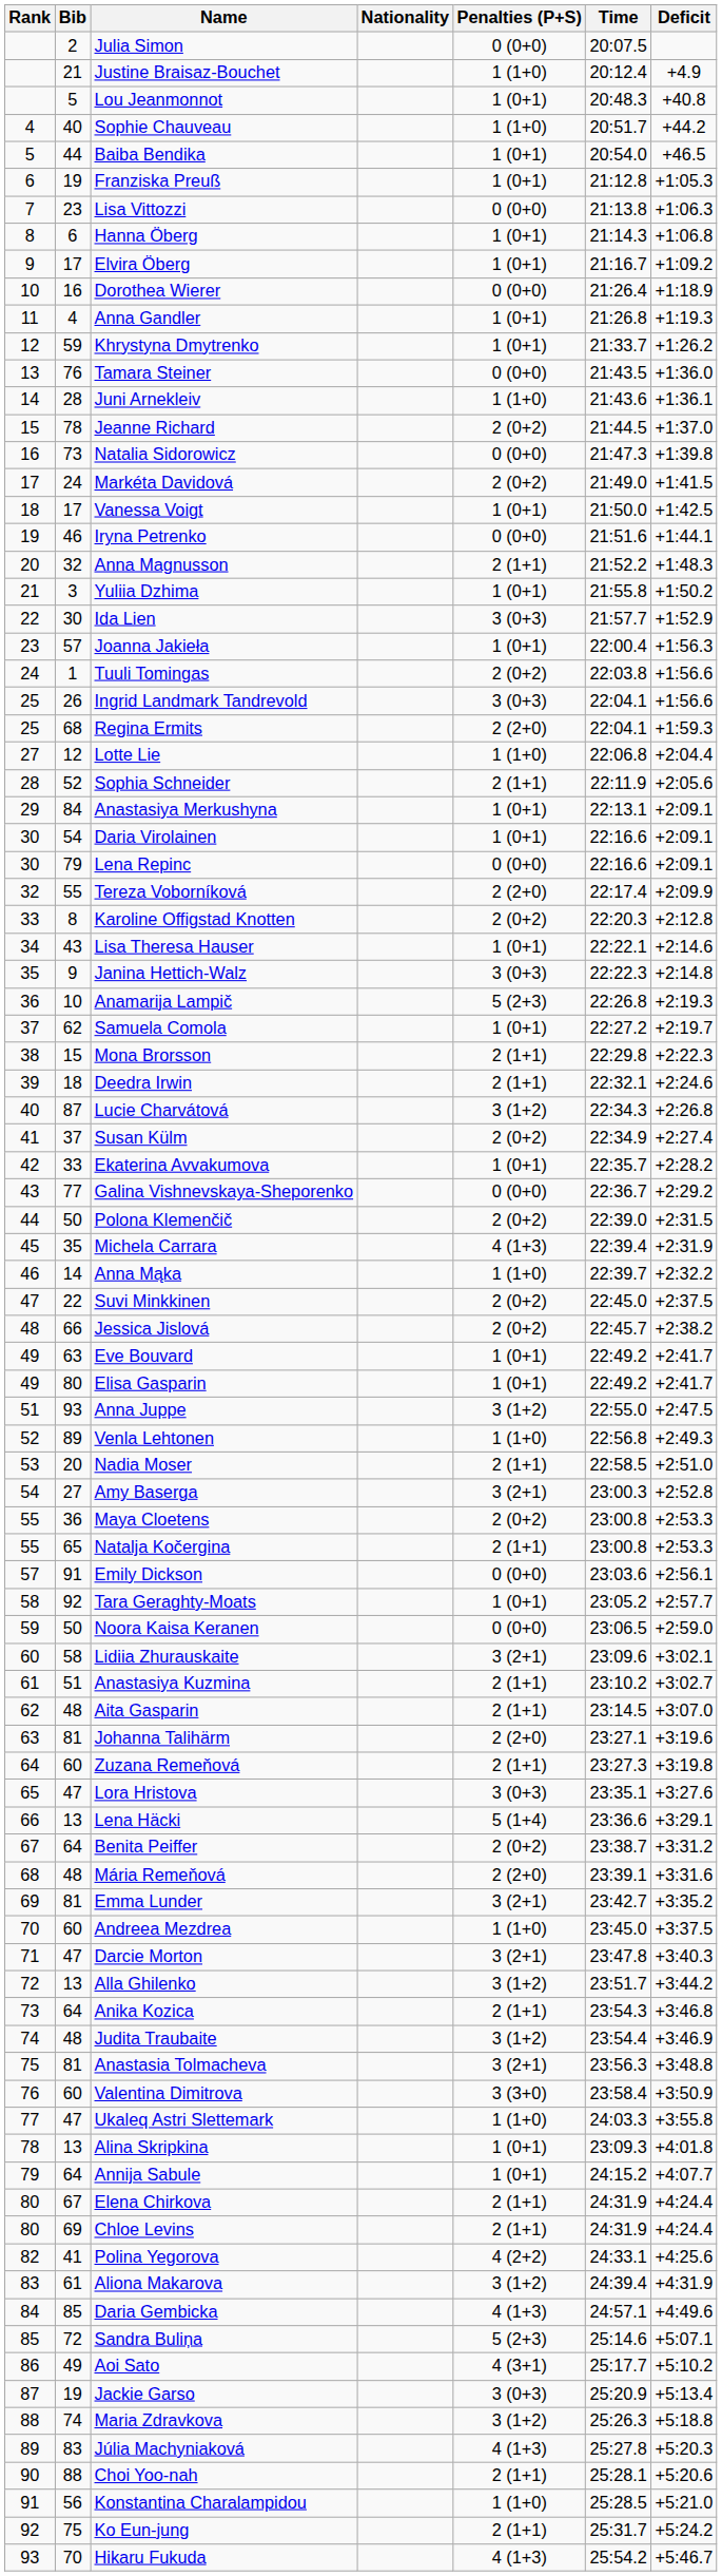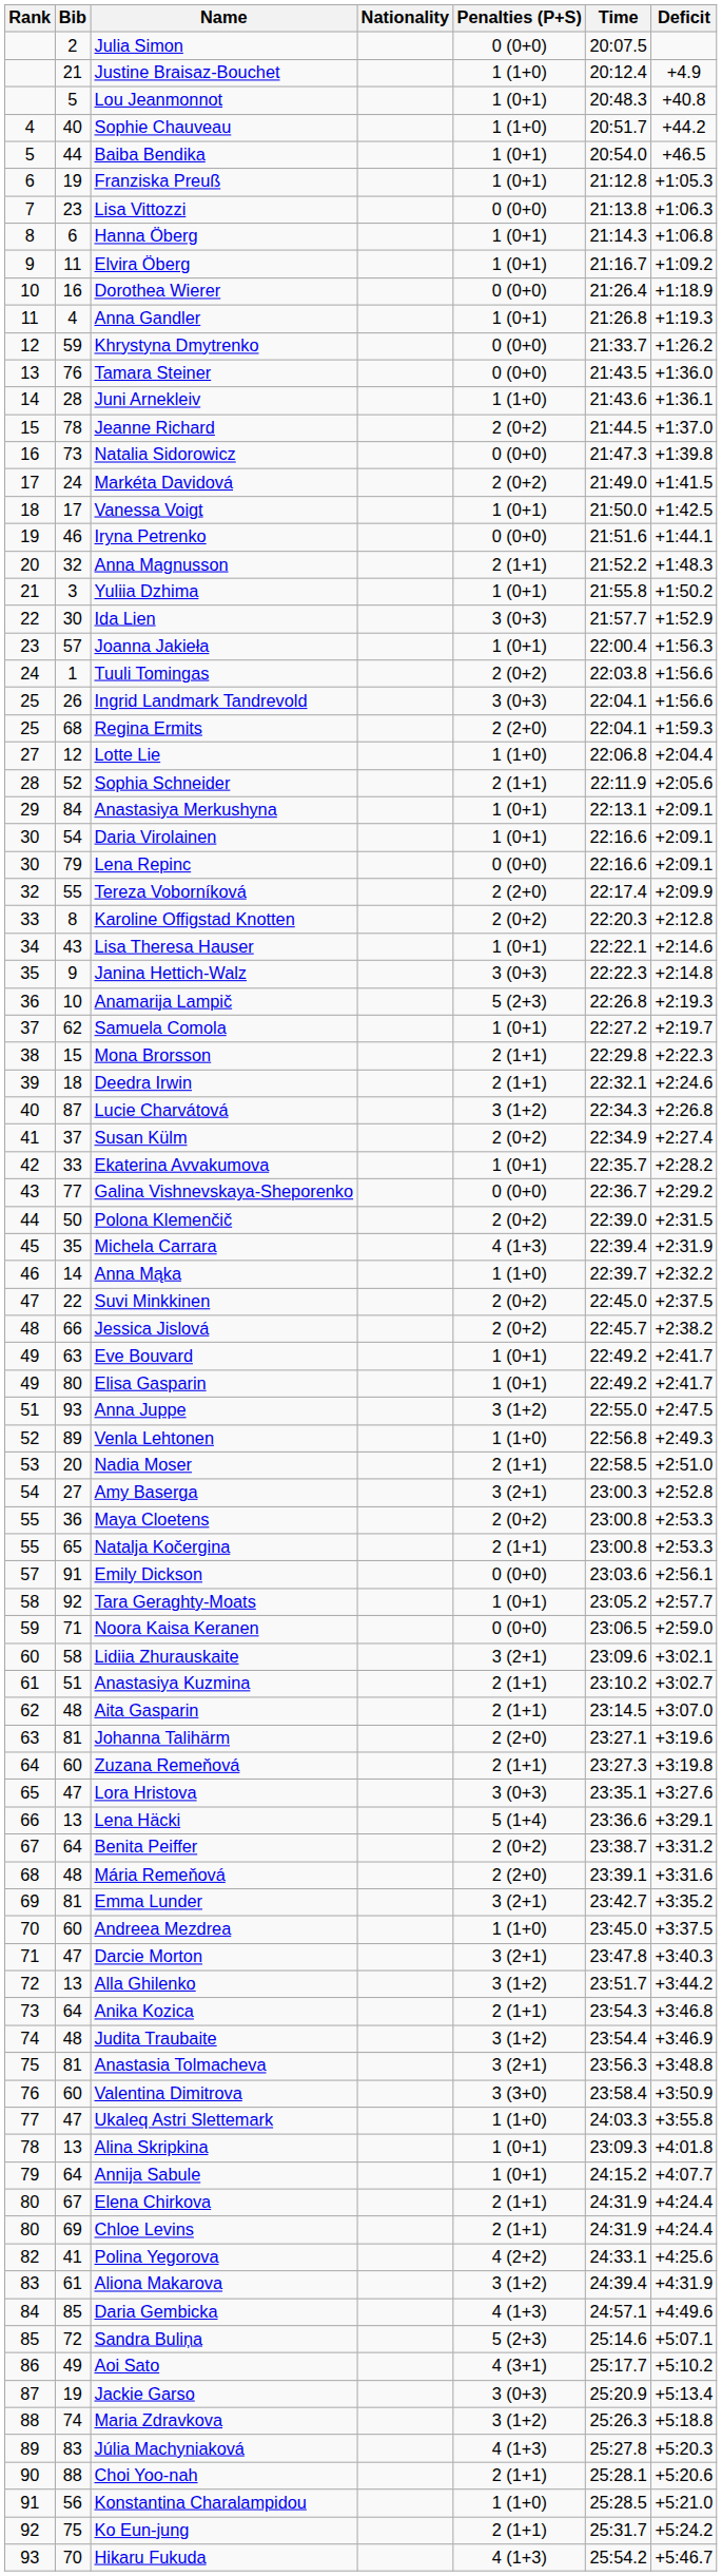 <table class="wikitable sortable" style="text-align:center">
 <tr>
 <th>Rank</th>
 <th>Bib</th>
 <th>Name</th>
 <th>Nationality</th>
 <th>Penalties (P+S)</th>
 <th>Time</th>
 <th>Deficit</th>
 </tr>
 <tr>
 <td></td>
 <td>2</td>
 <td align=left><a href='#'>Julia Simon</a></td>
 <td align=left></td>
 <td>0 (0+0)</td>
 <td>20:07.5</td>
 <td></td>
 </tr>
 <tr>
 <td></td>
 <td>21</td>
 <td align=left><a href='#'>Justine Braisaz-Bouchet</a></td>
 <td align=left></td>
 <td>1 (1+0)</td>
 <td>20:12.4</td>
 <td>+4.9</td>
 </tr>
 <tr>
 <td></td>
 <td>5</td>
 <td align=left><a href='#'>Lou Jeanmonnot</a></td>
 <td align=left></td>
 <td>1 (0+1)</td>
 <td>20:48.3</td>
 <td>+40.8</td>
 </tr>
 <tr>
 <td>4</td>
 <td>40</td>
 <td align=left><a href='#'>Sophie Chauveau</a></td>
 <td align=left></td>
 <td>1 (1+0)</td>
 <td>20:51.7</td>
 <td>+44.2</td>
 </tr>
 <tr>
 <td>5</td>
 <td>44</td>
 <td align=left><a href='#'>Baiba Bendika</a></td>
 <td align=left></td>
 <td>1 (0+1)</td>
 <td>20:54.0</td>
 <td>+46.5</td>
 </tr>
 <tr>
 <td>6</td>
 <td>19</td>
 <td align=left><a href='#'>Franziska Preuß</a></td>
 <td align=left></td>
 <td>1 (0+1)</td>
 <td>21:12.8</td>
 <td>+1:05.3</td>
 </tr>
 <tr>
 <td>7</td>
 <td>23</td>
 <td align=left><a href='#'>Lisa Vittozzi</a></td>
 <td align=left></td>
 <td>0 (0+0)</td>
 <td>21:13.8</td>
 <td>+1:06.3</td>
 </tr>
 <tr>
 <td>8</td>
 <td>6</td>
 <td align=left><a href='#'>Hanna Öberg</a></td>
 <td align=left></td>
 <td>1 (0+1)</td>
 <td>21:14.3</td>
 <td>+1:06.8</td>
 </tr>
 <tr>
 <td>9</td>
-<td>17</td>
+<td>11</td>
 <td align=left><a href='#'>Elvira Öberg</a></td>
 <td align=left></td>
 <td>1 (0+1)</td>
 <td>21:16.7</td>
 <td>+1:09.2</td>
 </tr>
 <tr>
 <td>10</td>
 <td>16</td>
 <td align=left><a href='#'>Dorothea Wierer</a></td>
 <td align=left></td>
 <td>0 (0+0)</td>
 <td>21:26.4</td>
 <td>+1:18.9</td>
 </tr>
 <tr>
 <td>11</td>
 <td>4</td>
 <td align=left><a href='#'>Anna Gandler</a></td>
 <td align=left></td>
 <td>1 (0+1)</td>
 <td>21:26.8</td>
 <td>+1:19.3</td>
 </tr>
 <tr>
 <td>12</td>
 <td>59</td>
 <td align=left><a href='#'>Khrystyna Dmytrenko</a></td>
 <td align=left></td>
-<td>1 (0+1)</td>
+<td>0 (0+0)</td>
 <td>21:33.7</td>
 <td>+1:26.2</td>
 </tr>
 <tr>
 <td>13</td>
 <td>76</td>
 <td align=left><a href='#'>Tamara Steiner</a></td>
 <td align=left></td>
 <td>0 (0+0)</td>
 <td>21:43.5</td>
 <td>+1:36.0</td>
 </tr>
 <tr>
 <td>14</td>
 <td>28</td>
 <td align=left><a href='#'>Juni Arnekleiv</a></td>
 <td align=left></td>
 <td>1 (1+0)</td>
 <td>21:43.6</td>
 <td>+1:36.1</td>
 </tr>
 <tr>
 <td>15</td>
 <td>78</td>
 <td align=left><a href='#'>Jeanne Richard</a></td>
 <td align=left></td>
 <td>2 (0+2)</td>
 <td>21:44.5</td>
 <td>+1:37.0</td>
 </tr>
 <tr>
 <td>16</td>
 <td>73</td>
 <td align=left><a href='#'>Natalia Sidorowicz</a></td>
 <td align=left></td>
 <td>0 (0+0)</td>
 <td>21:47.3</td>
 <td>+1:39.8</td>
 </tr>
 <tr>
 <td>17</td>
 <td>24</td>
 <td align=left><a href='#'>Markéta Davidová</a></td>
 <td align=left></td>
 <td>2 (0+2)</td>
 <td>21:49.0</td>
 <td>+1:41.5</td>
 </tr>
 <tr>
 <td>18</td>
 <td>17</td>
 <td align=left><a href='#'>Vanessa Voigt</a></td>
 <td align=left></td>
 <td>1 (0+1)</td>
 <td>21:50.0</td>
 <td>+1:42.5</td>
 </tr>
 <tr>
 <td>19</td>
 <td>46</td>
 <td align=left><a href='#'>Iryna Petrenko</a></td>
 <td align=left></td>
 <td>0 (0+0)</td>
 <td>21:51.6</td>
 <td>+1:44.1</td>
 </tr>
 <tr>
 <td>20</td>
 <td>32</td>
 <td align=left><a href='#'>Anna Magnusson</a></td>
 <td align=left></td>
 <td>2 (1+1)</td>
 <td>21:52.2</td>
 <td>+1:48.3</td>
 </tr>
 <tr>
 <td>21</td>
 <td>3</td>
 <td align=left><a href='#'>Yuliia Dzhima</a></td>
 <td align=left></td>
 <td>1 (0+1)</td>
 <td>21:55.8</td>
 <td>+1:50.2</td>
 </tr>
 <tr>
 <td>22</td>
 <td>30</td>
 <td align=left><a href='#'>Ida Lien</a></td>
 <td align=left></td>
 <td>3 (0+3)</td>
 <td>21:57.7</td>
 <td>+1:52.9</td>
 </tr>
 <tr>
 <td>23</td>
 <td>57</td>
 <td align=left><a href='#'>Joanna Jakieła</a></td>
 <td align=left></td>
 <td>1 (0+1)</td>
 <td>22:00.4</td>
 <td>+1:56.3</td>
 </tr>
 <tr>
 <td>24</td>
 <td>1</td>
 <td align=left><a href='#'>Tuuli Tomingas</a></td>
 <td align=left></td>
 <td>2 (0+2)</td>
 <td>22:03.8</td>
 <td>+1:56.6</td>
 </tr>
 <tr>
 <td>25</td>
 <td>26</td>
 <td align=left><a href='#'>Ingrid Landmark Tandrevold</a></td>
 <td align=left></td>
 <td>3 (0+3)</td>
 <td>22:04.1</td>
 <td>+1:56.6</td>
 </tr>
 <tr>
 <td>25</td>
 <td>68</td>
 <td align=left><a href='#'>Regina Ermits</a></td>
 <td align=left></td>
 <td>2 (2+0)</td>
 <td>22:04.1</td>
 <td>+1:59.3</td>
 </tr>
 <tr>
 <td>27</td>
 <td>12</td>
 <td align=left><a href='#'>Lotte Lie</a></td>
 <td align=left></td>
 <td>1 (1+0)</td>
 <td>22:06.8</td>
 <td>+2:04.4</td>
 </tr>
 <tr>
 <td>28</td>
 <td>52</td>
 <td align=left><a href='#'>Sophia Schneider</a></td>
 <td align=left></td>
 <td>2 (1+1)</td>
 <td>22:11.9</td>
 <td>+2:05.6</td>
 </tr>
 <tr>
 <td>29</td>
 <td>84</td>
 <td align=left><a href='#'>Anastasiya Merkushyna</a></td>
 <td align=left></td>
 <td>1 (0+1)</td>
 <td>22:13.1</td>
 <td>+2:09.1</td>
 </tr>
 <tr>
 <td>30</td>
 <td>54</td>
 <td align=left><a href='#'>Daria Virolainen</a></td>
 <td align=left></td>
 <td>1 (0+1)</td>
 <td>22:16.6</td>
 <td>+2:09.1</td>
 </tr>
 <tr>
 <td>30</td>
 <td>79</td>
 <td align=left><a href='#'>Lena Repinc</a></td>
 <td align=left></td>
 <td>0 (0+0)</td>
 <td>22:16.6</td>
 <td>+2:09.1</td>
 </tr>
 <tr>
 <td>32</td>
 <td>55</td>
 <td align=left><a href='#'>Tereza Voborníková</a></td>
 <td align=left></td>
 <td>2 (2+0)</td>
 <td>22:17.4</td>
 <td>+2:09.9</td>
 </tr>
 <tr>
 <td>33</td>
 <td>8</td>
 <td align=left><a href='#'>Karoline Offigstad Knotten</a></td>
 <td align=left></td>
 <td>2 (0+2)</td>
 <td>22:20.3</td>
 <td>+2:12.8</td>
 </tr>
 <tr>
 <td>34</td>
 <td>43</td>
 <td align=left><a href='#'>Lisa Theresa Hauser</a></td>
 <td align=left></td>
 <td>1 (0+1)</td>
 <td>22:22.1</td>
 <td>+2:14.6</td>
 </tr>
 <tr>
 <td>35</td>
 <td>9</td>
 <td align=left><a href='#'>Janina Hettich-Walz</a></td>
 <td align=left></td>
 <td>3 (0+3)</td>
 <td>22:22.3</td>
 <td>+2:14.8</td>
 </tr>
 <tr>
 <td>36</td>
 <td>10</td>
 <td align=left><a href='#'>Anamarija Lampič</a></td>
 <td align=left></td>
 <td>5 (2+3)</td>
 <td>22:26.8</td>
 <td>+2:19.3</td>
 </tr>
 <tr>
 <td>37</td>
 <td>62</td>
 <td align=left><a href='#'>Samuela Comola</a></td>
 <td align=left></td>
 <td>1 (0+1)</td>
 <td>22:27.2</td>
 <td>+2:19.7</td>
 </tr>
 <tr>
 <td>38</td>
 <td>15</td>
 <td align=left><a href='#'>Mona Brorsson</a></td>
 <td align=left></td>
 <td>2 (1+1)</td>
 <td>22:29.8</td>
 <td>+2:22.3</td>
 </tr>
 <tr>
 <td>39</td>
 <td>18</td>
 <td align=left><a href='#'>Deedra Irwin</a></td>
 <td align=left></td>
 <td>2 (1+1)</td>
 <td>22:32.1</td>
 <td>+2:24.6</td>
 </tr>
 <tr>
 <td>40</td>
 <td>87</td>
 <td align=left><a href='#'>Lucie Charvátová</a></td>
 <td align=left></td>
 <td>3 (1+2)</td>
 <td>22:34.3</td>
 <td>+2:26.8</td>
 </tr>
 <tr>
 <td>41</td>
 <td>37</td>
 <td align=left><a href='#'>Susan Külm</a></td>
 <td align=left></td>
 <td>2 (0+2)</td>
 <td>22:34.9</td>
 <td>+2:27.4</td>
 </tr>
 <tr>
 <td>42</td>
 <td>33</td>
 <td align=left><a href='#'>Ekaterina Avvakumova</a></td>
 <td align=left></td>
 <td>1 (0+1)</td>
 <td>22:35.7</td>
 <td>+2:28.2</td>
 </tr>
 <tr>
 <td>43</td>
 <td>77</td>
 <td align=left><a href='#'>Galina Vishnevskaya-Sheporenko</a></td>
 <td align=left></td>
 <td>0 (0+0)</td>
 <td>22:36.7</td>
 <td>+2:29.2</td>
 </tr>
 <tr>
 <td>44</td>
 <td>50</td>
 <td align=left><a href='#'>Polona Klemenčič</a></td>
 <td align=left></td>
 <td>2 (0+2)</td>
 <td>22:39.0</td>
 <td>+2:31.5</td>
 </tr>
 <tr>
 <td>45</td>
 <td>35</td>
 <td align=left><a href='#'>Michela Carrara</a></td>
 <td align=left></td>
 <td>4 (1+3)</td>
 <td>22:39.4</td>
 <td>+2:31.9</td>
 </tr>
 <tr>
 <td>46</td>
 <td>14</td>
 <td align=left><a href='#'>Anna Mąka</a></td>
 <td align=left></td>
 <td>1 (1+0)</td>
 <td>22:39.7</td>
 <td>+2:32.2</td>
 </tr>
 <tr>
 <td>47</td>
 <td>22</td>
 <td align=left><a href='#'>Suvi Minkkinen</a></td>
 <td align=left></td>
 <td>2 (0+2)</td>
 <td>22:45.0</td>
 <td>+2:37.5</td>
 </tr>
 <tr>
 <td>48</td>
 <td>66</td>
 <td align=left><a href='#'>Jessica Jislová</a></td>
 <td align=left></td>
 <td>2 (0+2)</td>
 <td>22:45.7</td>
 <td>+2:38.2</td>
 </tr>
 <tr>
 <td>49</td>
 <td>63</td>
 <td align=left><a href='#'>Eve Bouvard</a></td>
 <td align=left></td>
 <td>1 (0+1)</td>
 <td>22:49.2</td>
 <td>+2:41.7</td>
 </tr>
 <tr>
 <td>49</td>
 <td>80</td>
 <td align=left><a href='#'>Elisa Gasparin</a></td>
 <td align=left></td>
 <td>1 (0+1)</td>
 <td>22:49.2</td>
 <td>+2:41.7</td>
 </tr>
 <tr>
 <td>51</td>
 <td>93</td>
 <td align=left><a href='#'>Anna Juppe</a></td>
 <td align=left></td>
 <td>3 (1+2)</td>
 <td>22:55.0</td>
 <td>+2:47.5</td>
 </tr>
 <tr>
 <td>52</td>
 <td>89</td>
 <td align=left><a href='#'>Venla Lehtonen</a></td>
 <td align=left></td>
 <td>1 (1+0)</td>
 <td>22:56.8</td>
 <td>+2:49.3</td>
 </tr>
 <tr>
 <td>53</td>
 <td>20</td>
 <td align=left><a href='#'>Nadia Moser</a></td>
 <td align=left></td>
 <td>2 (1+1)</td>
 <td>22:58.5</td>
 <td>+2:51.0</td>
 </tr>
 <tr>
 <td>54</td>
 <td>27</td>
 <td align=left><a href='#'>Amy Baserga</a></td>
 <td align=left></td>
 <td>3 (2+1)</td>
 <td>23:00.3</td>
 <td>+2:52.8</td>
 </tr>
 <tr>
 <td>55</td>
 <td>36</td>
 <td align=left><a href='#'>Maya Cloetens</a></td>
 <td align=left></td>
 <td>2 (0+2)</td>
 <td>23:00.8</td>
 <td>+2:53.3</td>
 </tr>
 <tr>
 <td>55</td>
 <td>65</td>
 <td align=left><a href='#'>Natalja Kočergina</a></td>
 <td align=left></td>
 <td>2 (1+1)</td>
 <td>23:00.8</td>
 <td>+2:53.3</td>
 </tr>
 <tr>
 <td>57</td>
 <td>91</td>
 <td align=left><a href='#'>Emily Dickson</a></td>
 <td align=left></td>
 <td>0 (0+0)</td>
 <td>23:03.6</td>
 <td>+2:56.1</td>
 </tr>
 <tr>
 <td>58</td>
 <td>92</td>
 <td align=left><a href='#'>Tara Geraghty-Moats</a></td>
 <td align=left></td>
 <td>1 (0+1)</td>
 <td>23:05.2</td>
 <td>+2:57.7</td>
 </tr>
 <tr>
 <td>59</td>
-<td>50</td>
+<td>71</td>
 <td align=left><a href='#'>Noora Kaisa Keranen</a></td>
 <td align=left></td>
 <td>0 (0+0)</td>
 <td>23:06.5</td>
 <td>+2:59.0</td>
 </tr>
 <tr>
 <td>60</td>
 <td>58</td>
 <td align=left><a href='#'>Lidiia Zhurauskaite</a></td>
 <td align=left></td>
 <td>3 (2+1)</td>
 <td>23:09.6</td>
 <td>+3:02.1</td>
 </tr>
 <tr>
 <td>61</td>
 <td>51</td>
 <td align=left><a href='#'>Anastasiya Kuzmina</a></td>
 <td align=left></td>
 <td>2 (1+1)</td>
 <td>23:10.2</td>
 <td>+3:02.7</td>
 </tr>
 <tr>
 <td>62</td>
 <td>48</td>
 <td align=left><a href='#'>Aita Gasparin</a></td>
 <td align=left></td>
 <td>2 (1+1)</td>
 <td>23:14.5</td>
 <td>+3:07.0</td>
 </tr>
 <tr>
 <td>63</td>
 <td>81</td>
 <td align=left><a href='#'>Johanna Talihärm</a></td>
 <td align=left></td>
 <td>2 (2+0)</td>
 <td>23:27.1</td>
 <td>+3:19.6</td>
 </tr>
 <tr>
 <td>64</td>
 <td>60</td>
 <td align=left><a href='#'>Zuzana Remeňová</a></td>
 <td align=left></td>
 <td>2 (1+1)</td>
 <td>23:27.3</td>
 <td>+3:19.8</td>
 </tr>
 <tr>
 <td>65</td>
 <td>47</td>
 <td align=left><a href='#'>Lora Hristova</a></td>
 <td align=left></td>
 <td>3 (0+3)</td>
 <td>23:35.1</td>
 <td>+3:27.6</td>
 </tr>
 <tr>
 <td>66</td>
 <td>13</td>
 <td align=left><a href='#'>Lena Häcki</a></td>
 <td align=left></td>
 <td>5 (1+4)</td>
 <td>23:36.6</td>
 <td>+3:29.1</td>
 </tr>
 <tr>
 <td>67</td>
 <td>64</td>
 <td align=left><a href='#'>Benita Peiffer</a></td>
 <td align=left></td>
 <td>2 (0+2)</td>
 <td>23:38.7</td>
 <td>+3:31.2</td>
 </tr>
 <tr>
 <td>68</td>
 <td>48</td>
 <td align=left><a href='#'>Mária Remeňová</a></td>
 <td align=left></td>
 <td>2 (2+0)</td>
 <td>23:39.1</td>
 <td>+3:31.6</td>
 </tr>
 <tr>
 <td>69</td>
 <td>81</td>
 <td align=left><a href='#'>Emma Lunder</a></td>
 <td align=left></td>
 <td>3 (2+1)</td>
 <td>23:42.7</td>
 <td>+3:35.2</td>
 </tr>
 <tr>
 <td>70</td>
 <td>60</td>
 <td align=left><a href='#'>Andreea Mezdrea</a></td>
 <td align=left></td>
 <td>1 (1+0)</td>
 <td>23:45.0</td>
 <td>+3:37.5</td>
 </tr>
 <tr>
 <td>71</td>
 <td>47</td>
 <td align=left><a href='#'>Darcie Morton</a></td>
 <td align=left></td>
 <td>3 (2+1)</td>
 <td>23:47.8</td>
 <td>+3:40.3</td>
 </tr>
 <tr>
 <td>72</td>
 <td>13</td>
 <td align=left><a href='#'>Alla Ghilenko</a></td>
 <td align=left></td>
 <td>3 (1+2)</td>
 <td>23:51.7</td>
 <td>+3:44.2</td>
 </tr>
 <tr>
 <td>73</td>
 <td>64</td>
 <td align=left><a href='#'>Anika Kozica</a></td>
 <td align=left></td>
 <td>2 (1+1)</td>
 <td>23:54.3</td>
 <td>+3:46.8</td>
 </tr>
 <tr>
 <td>74</td>
 <td>48</td>
 <td align=left><a href='#'>Judita Traubaite</a></td>
 <td align=left></td>
 <td>3 (1+2)</td>
 <td>23:54.4</td>
 <td>+3:46.9</td>
 </tr>
 <tr>
 <td>75</td>
 <td>81</td>
 <td align=left><a href='#'>Anastasia Tolmacheva</a></td>
 <td align=left></td>
 <td>3 (2+1)</td>
 <td>23:56.3</td>
 <td>+3:48.8</td>
 </tr>
 <tr>
 <td>76</td>
 <td>60</td>
 <td align=left><a href='#'>Valentina Dimitrova</a></td>
 <td align=left></td>
 <td>3 (3+0)</td>
 <td>23:58.4</td>
 <td>+3:50.9</td>
 </tr>
 <tr>
 <td>77</td>
 <td>47</td>
 <td align=left><a href='#'>Ukaleq Astri Slettemark</a></td>
 <td align=left></td>
 <td>1 (1+0)</td>
 <td>24:03.3</td>
 <td>+3:55.8</td>
 </tr>
 <tr>
 <td>78</td>
 <td>13</td>
 <td align=left><a href='#'>Alina Skripkina</a></td>
 <td align=left></td>
 <td>1 (0+1)</td>
 <td>23:09.3</td>
 <td>+4:01.8</td>
 </tr>
 <tr>
 <td>79</td>
 <td>64</td>
 <td align=left><a href='#'>Annija Sabule</a></td>
 <td align=left></td>
 <td>1 (0+1)</td>
 <td>24:15.2</td>
 <td>+4:07.7</td>
 </tr>
 <tr>
 <td>80</td>
 <td>67</td>
 <td align=left><a href='#'>Elena Chirkova</a></td>
 <td align=left></td>
 <td>2 (1+1)</td>
 <td>24:31.9</td>
 <td>+4:24.4</td>
 </tr>
 <tr>
 <td>80</td>
 <td>69</td>
 <td align=left><a href='#'>Chloe Levins</a></td>
 <td align=left></td>
 <td>2 (1+1)</td>
 <td>24:31.9</td>
 <td>+4:24.4</td>
 </tr>
 <tr>
 <td>82</td>
 <td>41</td>
 <td align=left><a href='#'>Polina Yegorova</a></td>
 <td align=left></td>
 <td>4 (2+2)</td>
 <td>24:33.1</td>
 <td>+4:25.6</td>
 </tr>
 <tr>
 <td>83</td>
 <td>61</td>
 <td align=left><a href='#'>Aliona Makarova</a></td>
 <td align=left></td>
 <td>3 (1+2)</td>
 <td>24:39.4</td>
 <td>+4:31.9</td>
 </tr>
 <tr>
 <td>84</td>
 <td>85</td>
 <td align=left><a href='#'>Daria Gembicka</a></td>
 <td align=left></td>
 <td>4 (1+3)</td>
 <td>24:57.1</td>
 <td>+4:49.6</td>
 </tr>
 <tr>
 <td>85</td>
 <td>72</td>
 <td align=left><a href='#'>Sandra Buliņa</a></td>
 <td align=left></td>
 <td>5 (2+3)</td>
 <td>25:14.6</td>
 <td>+5:07.1</td>
 </tr>
 <tr>
 <td>86</td>
 <td>49</td>
 <td align=left><a href='#'>Aoi Sato</a></td>
 <td align=left></td>
 <td>4 (3+1)</td>
 <td>25:17.7</td>
 <td>+5:10.2</td>
 </tr>
 <tr>
 <td>87</td>
 <td>19</td>
 <td align=left><a href='#'>Jackie Garso</a></td>
 <td align=left></td>
 <td>3 (0+3)</td>
 <td>25:20.9</td>
 <td>+5:13.4</td>
 </tr>
 <tr>
 <td>88</td>
 <td>74</td>
 <td align=left><a href='#'>Maria Zdravkova</a></td>
 <td align=left></td>
 <td>3 (1+2)</td>
 <td>25:26.3</td>
 <td>+5:18.8</td>
 </tr>
 <tr>
 <td>89</td>
 <td>83</td>
 <td align=left><a href='#'>Júlia Machyniaková</a></td>
 <td align=left></td>
 <td>4 (1+3)</td>
 <td>25:27.8</td>
 <td>+5:20.3</td>
 </tr>
 <tr>
 <td>90</td>
 <td>88</td>
 <td align=left><a href='#'>Choi Yoo-nah</a></td>
 <td align=left></td>
 <td>2 (1+1)</td>
 <td>25:28.1</td>
 <td>+5:20.6</td>
 </tr>
 <tr>
 <td>91</td>
 <td>56</td>
 <td align=left><a href='#'>Konstantina Charalampidou</a></td>
 <td align=left></td>
 <td>1 (1+0)</td>
 <td>25:28.5</td>
 <td>+5:21.0</td>
 </tr>
 <tr>
 <td>92</td>
 <td>75</td>
 <td align=left><a href='#'>Ko Eun-jung</a></td>
 <td align=left></td>
 <td>2 (1+1)</td>
 <td>25:31.7</td>
 <td>+5:24.2</td>
 </tr>
 <tr>
 <td>93</td>
 <td>70</td>
 <td align=left><a href='#'>Hikaru Fukuda</a></td>
 <td align=left></td>
 <td>4 (1+3)</td>
 <td>25:54.2</td>
 <td>+5:46.7</td>
 </tr>
 </table>
